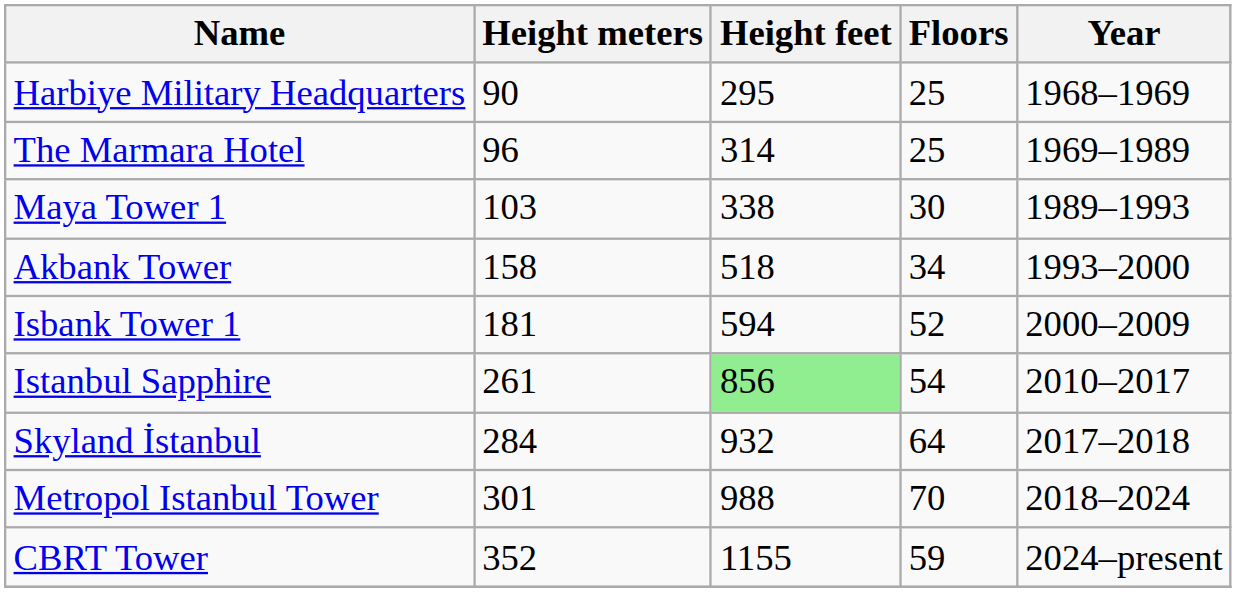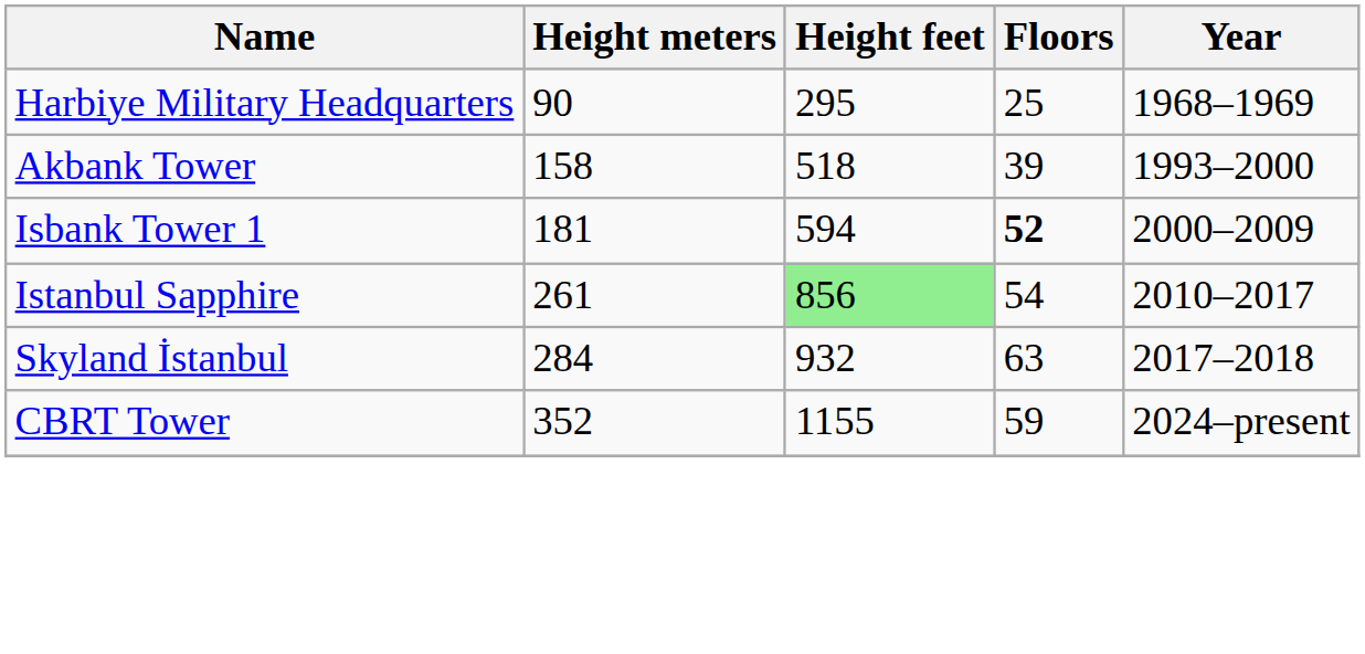 <table class="wikitable sortable">
 <tr>
 <th>Name</th>
 <th>Height meters</th>
 <th>Height feet</th>
 <th>Floors</th>
 <th>Year</th>
 </tr>
 <tr>
 <td><a href='#'>Harbiye Military Headquarters</a></td>
 <td>90</td>
 <td>295</td>
 <td>25</td>
 <td>1968–1969</td>
 </tr>
 <tr>
-<td><a href='#'>The Marmara Hotel</a></td>
-<td>96</td>
-<td>314</td>
-<td>25</td>
-<td>1969–1989</td>
-</tr>
-<tr>
-<td><a href='#'>Maya Tower 1</a></td>
-<td>103</td>
-<td>338</td>
-<td>30</td>
-<td>1989–1993</td>
-</tr>
-<tr>
 <td><a href='#'>Akbank Tower</a></td>
 <td>158</td>
 <td>518</td>
-<td>34</td>
+<td>39</td>
 <td>1993–2000</td>
 </tr>
 <tr>
 <td><a href='#'>Isbank Tower 1</a></td>
 <td>181</td>
 <td>594</td>
-<td>52</td>
+<td><strong>52</strong></td>
 <td>2000–2009</td>
 </tr>
 <tr>
 <td><a href='#'>Istanbul Sapphire</a></td>
 <td>261</td>
 <td style="background: lightgreen;">856</td>
 <td>54</td>
 <td>2010–2017</td>
 </tr>
 <tr>
 <td><a href='#'>Skyland İstanbul</a></td>
 <td>284</td>
 <td>932</td>
-<td>64</td>
+<td>63</td>
 <td>2017–2018</td>
-</tr>
-<tr>
-<td><a href='#'>Metropol Istanbul Tower</a></td>
-<td>301</td>
-<td>988</td>
-<td>70</td>
-<td>2018–2024</td>
 </tr>
 <tr>
 <td><a href='#'>CBRT Tower</a></td>
 <td>352</td>
 <td>1155</td>
 <td>59</td>
 <td>2024–present</td>
 </tr>
 <tr>
 </tr>
 </table>
